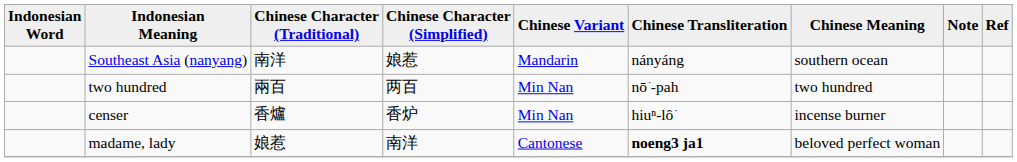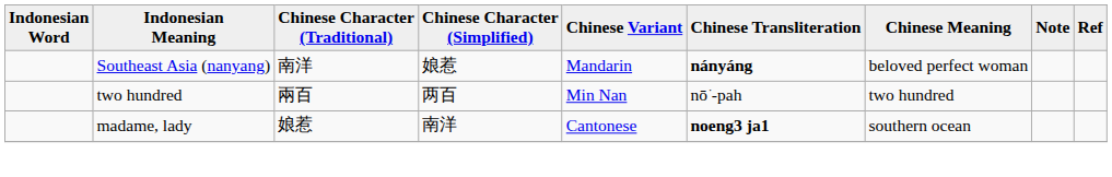 <table class="wikitable">
 <tr>
 <th style="background:#efefef;">Indonesian <br>Word</th>
 <th style="background:#efefef;">Indonesian <br>Meaning</th>
 <th style="background:#efefef;">Chinese Character <br><a href='#'>(Traditional)</a></th>
 <th style="background:#efefef;">Chinese Character <br><a href='#'>(Simplified)</a></th>
 <th style="background:#efefef;">Chinese <a href='#'>Variant</a></th>
 <th style="background:#efefef;">Chinese Transliteration</th>
 <th style="background:#efefef;">Chinese Meaning</th>
 <th style="background:#efefef;">Note</th>
 <th style="background:#efefef;">Ref</th>
 </tr>
 <tr>
 <td></td>
 <td><a href='#'>Southeast Asia</a> (<a href='#'>nanyang</a>)</td>
 <td>南洋</td>
 <td>娘惹</td>
 <td><a href='#'>Mandarin</a></td>
-<td>nányáng</td>
-<td>southern ocean</td>
+<td><strong>nányáng</strong></td>
+<td>beloved perfect woman</td>
 <td></td>
 <td></td>
 </tr>
 <tr>
 <td></td>
 <td>two hundred</td>
 <td>兩百</td>
 <td>两百</td>
 <td><a href='#'>Min Nan</a></td>
 <td>nō͘ -pah</td>
 <td>two hundred</td>
 <td></td>
 <td></td>
 </tr>
 <tr>
 <td></td>
-<td>censer</td>
-<td>香爐</td>
-<td>香炉</td>
-<td><a href='#'>Min Nan</a></td>
-<td>hiuⁿ-lô͘</td>
-<td>incense burner</td>
-<td></td>
-<td></td>
-</tr>
-<tr>
-<td></td>
 <td>madame, lady</td>
 <td>娘惹</td>
 <td>南洋</td>
 <td><a href='#'>Cantonese</a></td>
 <td><strong>noeng3 ja1</strong></td>
-<td>beloved perfect woman</td>
+<td>southern ocean</td>
 <td></td>
 <td></td>
 </tr>
 <tr>
 </tr>
 </table>
